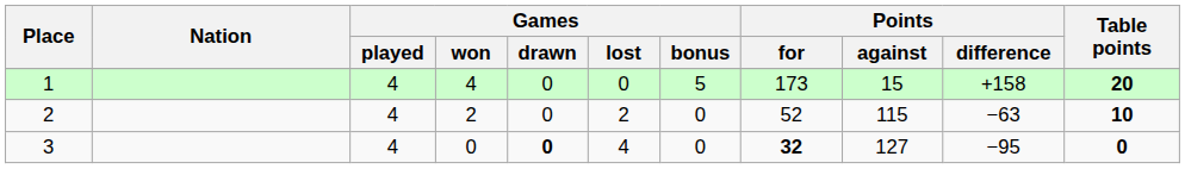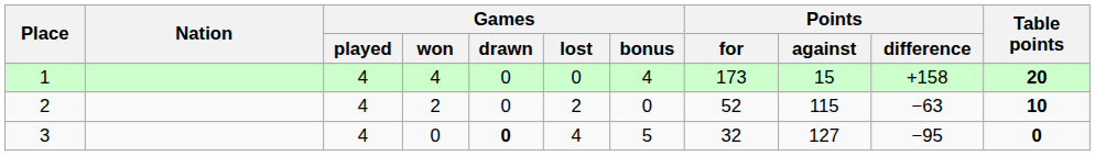 <table class="wikitable" width="75%">
 <tr>
 <th rowspan=2 width="6%">Place</th>
 <th rowspan=2 width="18%">Nation</th>
 <th colspan=5 width="25%">Games</th>
 <th colspan=3 width="18%">Points</th>
 <th rowspan=2 width="8%">Table<br>points</th>
 </tr>
 <tr>
 <th width="5%">played</th>
 <th width="5%">won</th>
 <th width="5%">drawn</th>
 <th width="5%">lost</th>
 <th width="5%">bonus</th>
 <th width="7%">for</th>
 <th width="7%">against</th>
 <th width="7%">difference</th>
 </tr>
 <tr>
 </tr>
 <tr align=center bgcolor="#ccffcc">
 <td>1</td>
 <td align=left></td>
 <td>4</td>
 <td>4</td>
 <td>0</td>
 <td>0</td>
-<td>5</td>
+<td>4</td>
 <td>173</td>
 <td>15</td>
 <td>+158</td>
 <td><strong>20</strong></td>
 </tr>
 <tr align=center>
 <td>2</td>
 <td align=left></td>
 <td>4</td>
 <td>2</td>
 <td>0</td>
 <td>2</td>
 <td>0</td>
 <td>52</td>
 <td>115</td>
 <td>−63</td>
 <td><strong>10</strong></td>
 </tr>
 <tr align=center>
 <td>3</td>
 <td align=left></td>
 <td>4</td>
 <td>0</td>
 <td><strong>0</strong></td>
 <td>4</td>
-<td>0</td>
-<td><strong>32</strong></td>
+<td>5</td>
+<td>32</td>
 <td>127</td>
 <td>−95</td>
 <td><strong>0</strong></td>
 </tr>
 </table>
